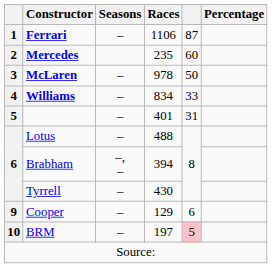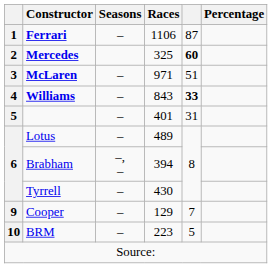 <table class="wikitable">
 <tr>
 <th></th>
 <th>Constructor</th>
 <th>Seasons</th>
 <th>Races</th>
 <th></th>
 <th>Percentage</th>
 </tr>
 <tr align="center">
 <th>1</th>
 <td align="left">  <strong><a href='#'>Ferrari</a></strong></td>
 <td>–</td>
 <td>1106</td>
 <td>87</td>
 <td></td>
 </tr>
 <tr align="center">
 <th>2</th>
 <td align="left"> <strong><a href='#'>Mercedes</a></strong></td>
 <td></td>
-<td>235</td>
-<td>60</td>
+<td>325</td>
+<td><strong>60</strong></td>
 <td></td>
 </tr>
 <tr align="center">
 <th>3</th>
 <td align="left"> <strong><a href='#'>McLaren</a></strong></td>
 <td>–</td>
-<td>978</td>
-<td>50</td>
+<td>971</td>
+<td>51</td>
 <td></td>
 </tr>
 <tr align="center">
 <th>4</th>
 <td align="left"> <strong><a href='#'>Williams</a></strong></td>
 <td>–</td>
-<td>834</td>
-<td>33</td>
+<td>843</td>
+<td><strong>33</strong></td>
 <td></td>
 </tr>
 <tr align="center">
 <th>5</th>
 <td align="left"></td>
 <td>–</td>
 <td>401</td>
 <td>31</td>
 <td></td>
 </tr>
 <tr align="center">
 <th rowspan=3>6</th>
 <td align=left> <a href='#'>Lotus</a></td>
 <td>–</td>
-<td>488</td>
+<td>489</td>
 <td rowspan=3>8</td>
 <td></td>
 </tr>
 <tr align="center">
 <td align=left> <a href='#'>Brabham</a></td>
 <td>–,<br>–</td>
 <td>394</td>
 <td></td>
 </tr>
 <tr align="center">
 <td align="left"> <a href='#'>Tyrrell</a></td>
 <td>–</td>
 <td>430</td>
 <td></td>
 </tr>
 <tr align="center">
 <th>9</th>
 <td align="left"> <a href='#'>Cooper</a></td>
 <td>–</td>
 <td>129</td>
-<td>6</td>
+<td>7</td>
 <td></td>
 </tr>
 <tr align="center">
 <th>10</th>
 <td align="left"> <a href='#'>BRM</a></td>
 <td>–</td>
-<td>197</td>
-<td style="background: pink;">5</td>
+<td>223</td>
+<td>5</td>
 <td></td>
 </tr>
 <tr>
 <td colspan=6 align="center">Source:</td>
 </tr>
 </table>
